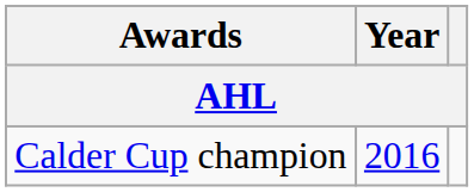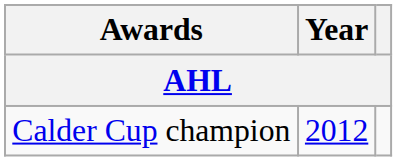 <table class="wikitable">
 <tr>
 <th>Awards</th>
 <th>Year</th>
 <th></th>
 </tr>
 <tr>
 <th colspan="3"><a href='#'>AHL</a></th>
 </tr>
 <tr>
 <td><a href='#'>Calder Cup</a> champion</td>
-<td><a href='#'>2016</a></td>
+<td><a href='#'>2012</a></td>
 <td></td>
 </tr>
 </table>
